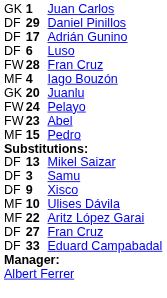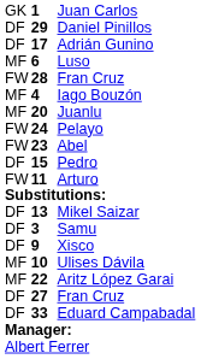 <table style="font-size: 90%" cellspacing="0" cellpadding="0">
 <tr>
 <th width="25"></th>
 <th width="25"></th>
 </tr>
 <tr>
 <td>GK</td>
 <td><strong>1</strong></td>
 <td> <a href='#'>Juan Carlos</a></td>
 </tr>
 <tr>
 <td>DF</td>
 <td><strong>29</strong></td>
 <td> <a href='#'>Daniel Pinillos</a></td>
 </tr>
 <tr>
 <td>DF</td>
 <td><strong>17</strong></td>
 <td> <a href='#'>Adrián Gunino</a></td>
 <td></td>
 </tr>
 <tr>
-<td>DF</td>
+<td>MF</td>
 <td><strong>6</strong></td>
 <td> <a href='#'>Luso</a></td>
 </tr>
 <tr>
 <td>FW</td>
 <td><strong>28</strong></td>
 <td> <a href='#'>Fran Cruz</a></td>
 <td></td>
 </tr>
 <tr>
 <td>MF</td>
 <td><strong>4</strong></td>
 <td> <a href='#'>Iago Bouzón</a></td>
 </tr>
 <tr>
-<td>GK</td>
+<td>MF</td>
 <td><strong>20</strong></td>
 <td> <a href='#'>Juanlu</a></td>
 <td></td>
 <td></td>
 </tr>
 <tr>
 <td>FW</td>
 <td><strong>24</strong></td>
 <td> <a href='#'>Pelayo</a></td>
 <td></td>
 <td></td>
 </tr>
 <tr>
 <td>FW</td>
 <td><strong>23</strong></td>
 <td> <a href='#'>Abel</a></td>
 </tr>
 <tr>
-<td>MF</td>
+<td>DF</td>
 <td><strong>15</strong></td>
 <td> <a href='#'>Pedro</a></td>
+</tr>
+<tr>
+<td>FW</td>
+<td><strong>11</strong></td>
+<td> <a href='#'>Arturo</a></td>
+<td></td>
+<td></td>
 </tr>
 <tr>
 <td colspan=3><strong>Substitutions:</strong></td>
 </tr>
 <tr>
 <td>DF</td>
 <td><strong>13</strong></td>
 <td> <a href='#'>Mikel Saizar</a></td>
 </tr>
 <tr>
 <td>DF</td>
 <td><strong>3</strong></td>
 <td> <a href='#'>Samu</a></td>
 <td></td>
 <td></td>
 </tr>
 <tr>
 <td>DF</td>
 <td><strong>9</strong></td>
 <td> <a href='#'>Xisco</a></td>
 <td></td>
 <td></td>
 </tr>
 <tr>
 <td>MF</td>
 <td><strong>10</strong></td>
 <td> <a href='#'>Ulises Dávila</a></td>
 <td></td>
 <td></td>
 </tr>
 <tr>
 <td>MF</td>
 <td><strong>22</strong></td>
 <td> <a href='#'>Aritz López Garai</a></td>
 </tr>
 <tr>
 <td>DF</td>
 <td><strong>27</strong></td>
 <td> <a href='#'>Fran Cruz</a></td>
 </tr>
 <tr>
 <td>DF</td>
 <td><strong>33</strong></td>
 <td> <a href='#'>Eduard Campabadal</a></td>
 </tr>
 <tr>
 <td colspan=3><strong>Manager:</strong></td>
 </tr>
 <tr>
 <td colspan=3> <a href='#'>Albert Ferrer</a></td>
 </tr>
 </table>
